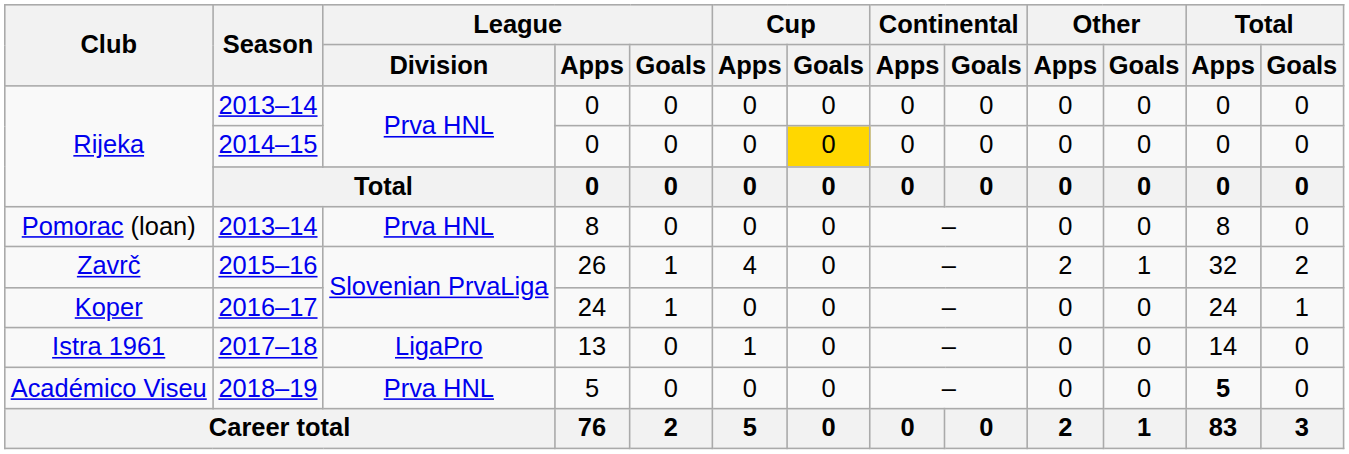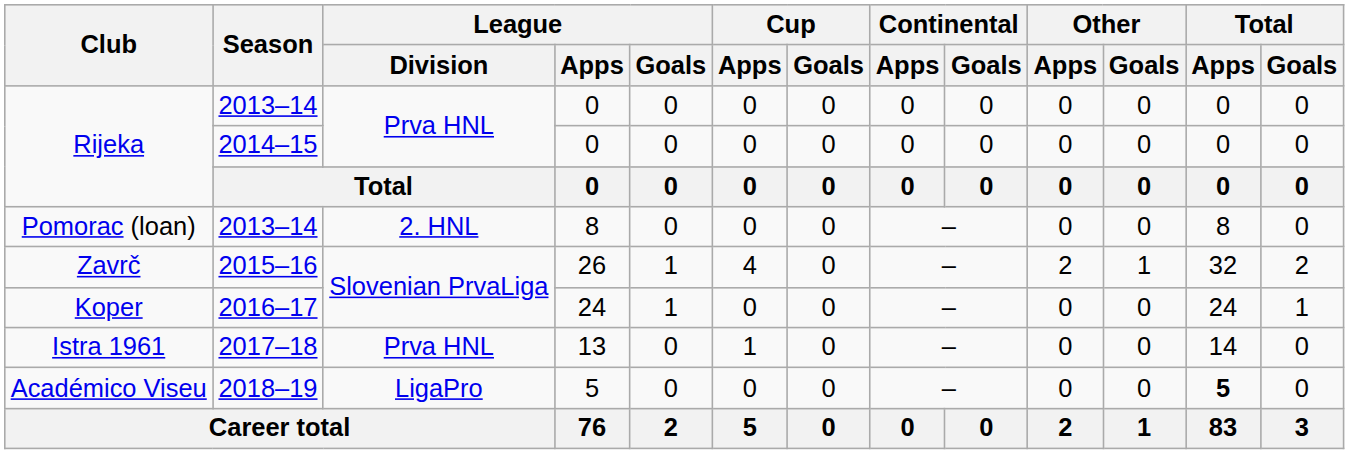 <table class="wikitable" style="text-align: center">
 <tr>
 <th rowspan="2">Club</th>
 <th rowspan="2">Season</th>
 <th colspan="3">League</th>
 <th colspan="2">Cup</th>
 <th colspan="2">Continental</th>
 <th colspan="2">Other</th>
 <th colspan="2">Total</th>
 </tr>
 <tr>
 <th>Division</th>
 <th>Apps</th>
 <th>Goals</th>
 <th>Apps</th>
 <th>Goals</th>
 <th>Apps</th>
 <th>Goals</th>
 <th>Apps</th>
 <th>Goals</th>
 <th>Apps</th>
 <th>Goals</th>
 </tr>
 <tr>
 <td rowspan="3"><a href='#'>Rijeka</a></td>
 <td><a href='#'>2013–14</a></td>
 <td rowspan="2"><a href='#'>Prva HNL</a></td>
 <td>0</td>
 <td>0</td>
 <td>0</td>
 <td>0</td>
 <td>0</td>
 <td>0</td>
 <td>0</td>
 <td>0</td>
 <td>0</td>
 <td>0</td>
 </tr>
 <tr>
 <td><a href='#'>2014–15</a></td>
 <td>0</td>
 <td>0</td>
 <td>0</td>
-<td style="background: gold;">0</td>
+<td>0</td>
 <td>0</td>
 <td>0</td>
 <td>0</td>
 <td>0</td>
 <td>0</td>
 <td>0</td>
 </tr>
 <tr>
 <th colspan="2"><strong>Total</strong></th>
 <th>0</th>
 <th>0</th>
 <th>0</th>
 <th>0</th>
 <th>0</th>
 <th>0</th>
 <th>0</th>
 <th>0</th>
 <th>0</th>
 <th>0</th>
 </tr>
 <tr>
 <td><a href='#'>Pomorac</a> (loan)</td>
 <td><a href='#'>2013–14</a></td>
-<td><a href='#'>Prva HNL</a></td>
+<td><a href='#'>2. HNL</a></td>
 <td>8</td>
 <td>0</td>
 <td>0</td>
 <td>0</td>
 <td colspan="2">–</td>
 <td>0</td>
 <td>0</td>
 <td>8</td>
 <td>0</td>
 </tr>
 <tr>
 <td><a href='#'>Zavrč</a></td>
 <td><a href='#'>2015–16</a></td>
 <td rowspan="2"><a href='#'>Slovenian PrvaLiga</a></td>
 <td>26</td>
 <td>1</td>
 <td>4</td>
 <td>0</td>
 <td colspan="2">–</td>
 <td>2</td>
 <td>1</td>
 <td>32</td>
 <td>2</td>
 </tr>
 <tr>
 <td><a href='#'>Koper</a></td>
 <td><a href='#'>2016–17</a></td>
 <td>24</td>
 <td>1</td>
 <td>0</td>
 <td>0</td>
 <td colspan="2">–</td>
 <td>0</td>
 <td>0</td>
 <td>24</td>
 <td>1</td>
 </tr>
 <tr>
 <td><a href='#'>Istra 1961</a></td>
 <td><a href='#'>2017–18</a></td>
-<td><a href='#'>LigaPro</a></td>
+<td><a href='#'>Prva HNL</a></td>
 <td>13</td>
 <td>0</td>
 <td>1</td>
 <td>0</td>
 <td colspan="2">–</td>
 <td>0</td>
 <td>0</td>
 <td>14</td>
 <td>0</td>
 </tr>
 <tr>
 <td><a href='#'>Académico Viseu</a></td>
 <td><a href='#'>2018–19</a></td>
-<td><a href='#'>Prva HNL</a></td>
+<td><a href='#'>LigaPro</a></td>
 <td>5</td>
 <td>0</td>
 <td>0</td>
 <td>0</td>
 <td colspan="2">–</td>
 <td>0</td>
 <td>0</td>
 <td><strong>5</strong></td>
 <td>0</td>
 </tr>
 <tr>
 <th colspan="3"><strong>Career total</strong></th>
 <th>76</th>
 <th>2</th>
 <th>5</th>
 <th>0</th>
 <th>0</th>
 <th>0</th>
 <th>2</th>
 <th>1</th>
 <th>83</th>
 <th>3</th>
 </tr>
 </table>
